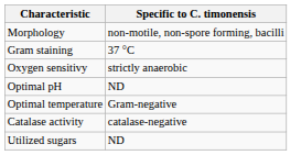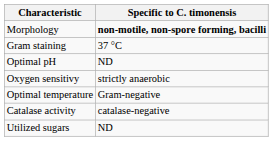 <table class="wikitable">
 <tr>
 <th>Characteristic</th>
 <th>Specific to C. timonensis</th>
 </tr>
 <tr>
 <td>Morphology</td>
-<td>non-motile, non-spore forming, bacilli</td>
+<td><strong>non-motile, non-spore forming, bacilli</strong></td>
 </tr>
 <tr>
 <td>Gram staining</td>
 <td>37 °C</td>
 </tr>
 <tr>
+<td>Optimal pH</td>
+<td>ND</td>
+</tr>
+<tr>
 <td>Oxygen sensitivy</td>
 <td>strictly anaerobic</td>
-</tr>
-<tr>
-<td>Optimal pH</td>
-<td>ND</td>
 </tr>
 <tr>
 <td>Optimal temperature</td>
 <td>Gram-negative</td>
 </tr>
 <tr>
 <td>Catalase activity</td>
 <td>catalase-negative</td>
 </tr>
 <tr>
 <td>Utilized sugars</td>
 <td>ND</td>
 </tr>
 </table>
